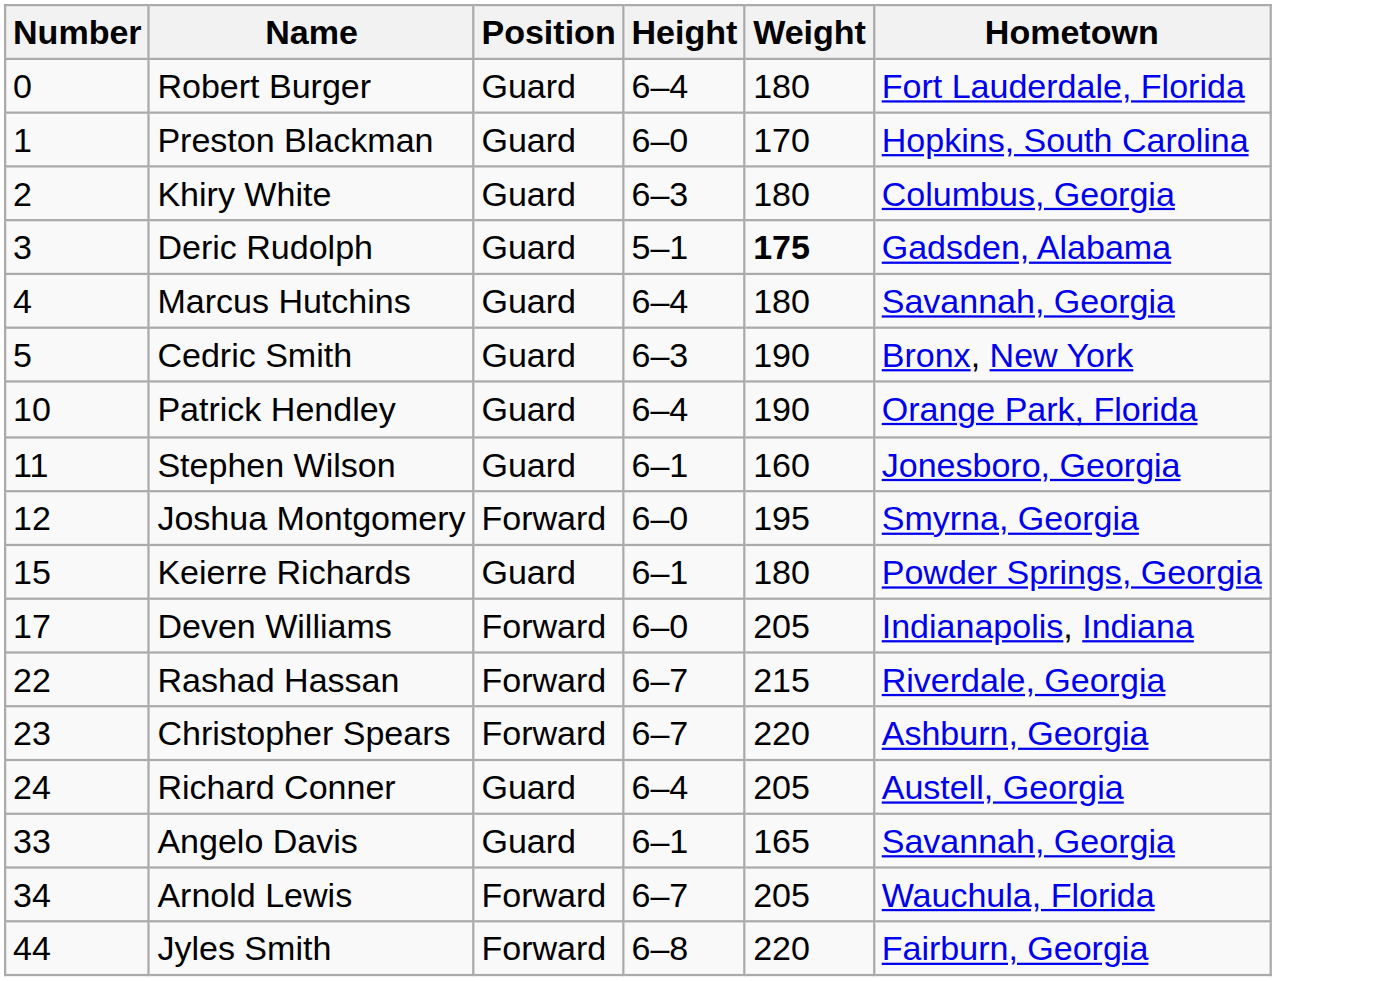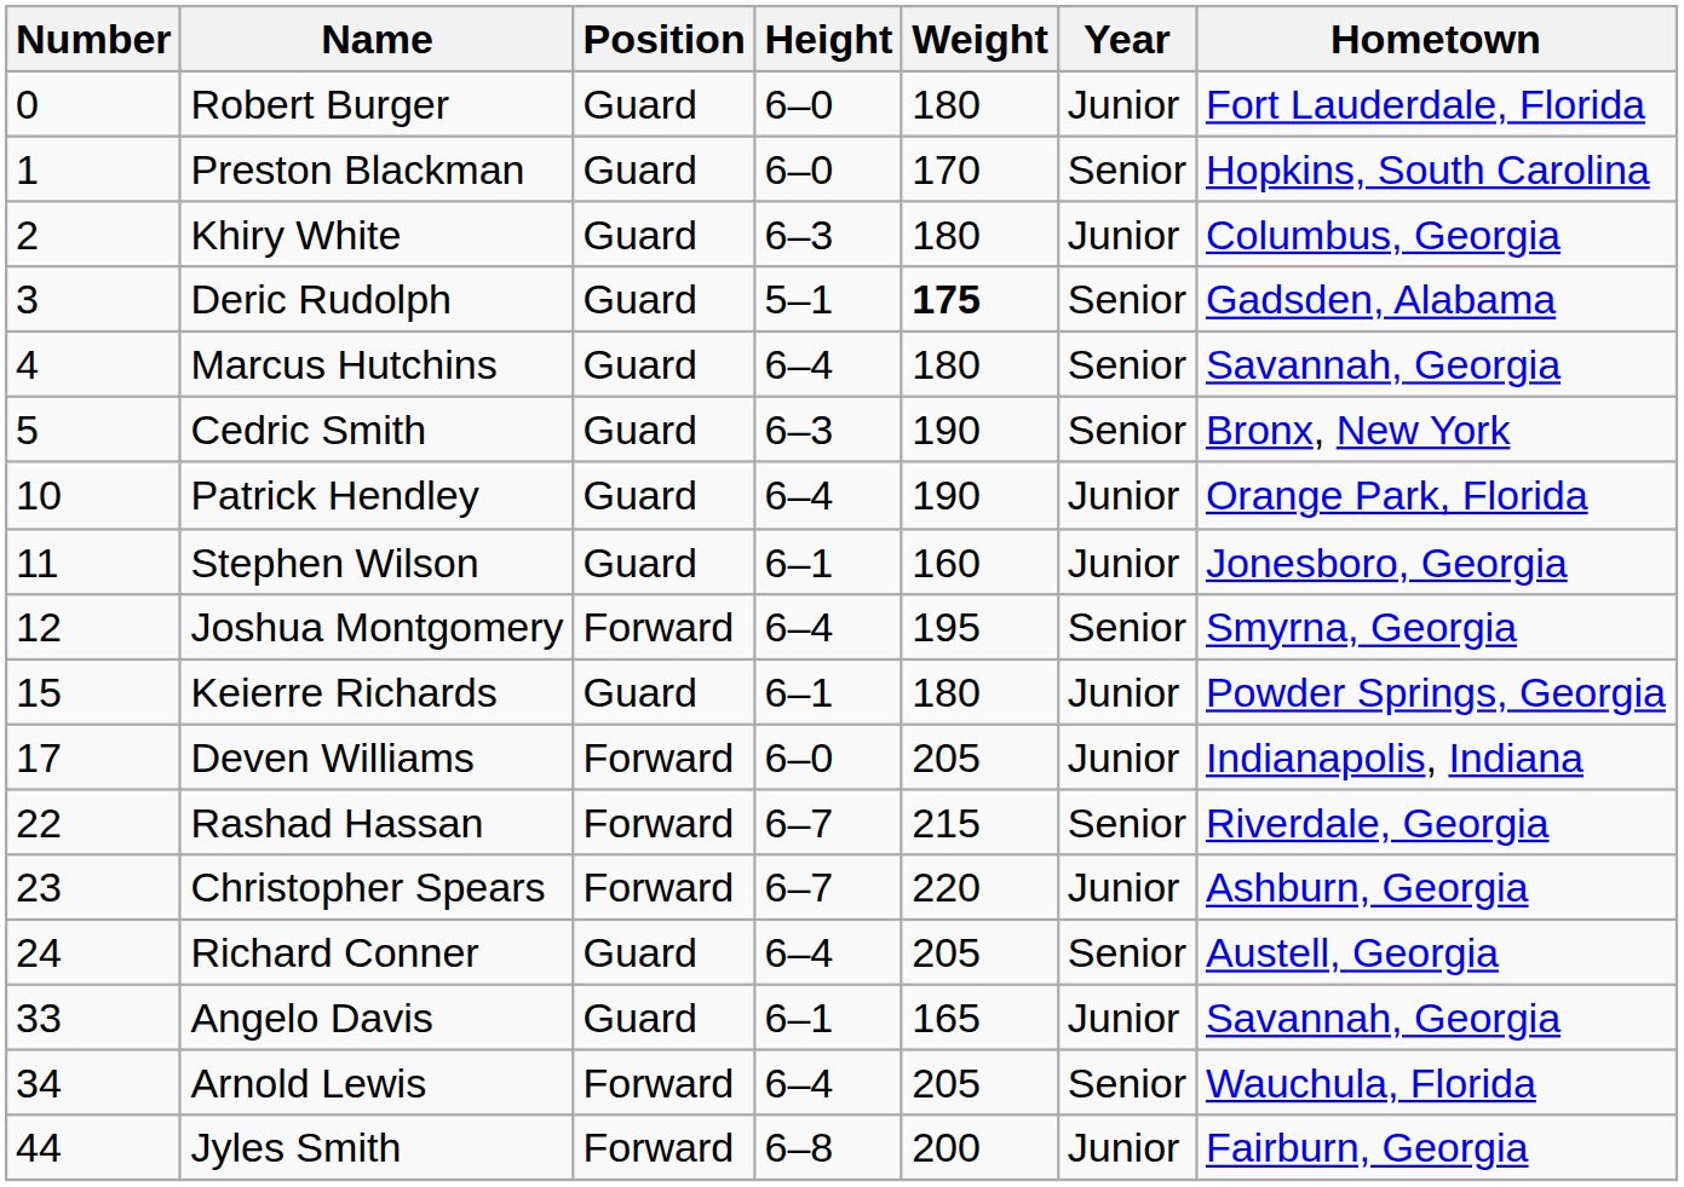 <table class="wikitable" style="font-size: 95%;">
 <tr>
 <th>Number</th>
 <th>Name</th>
 <th>Position</th>
 <th>Height</th>
 <th>Weight</th>
+<th>Year</th>
 <th>Hometown</th>
 </tr>
 <tr>
 <td>0</td>
 <td>Robert Burger</td>
 <td>Guard</td>
-<td>6–4</td>
+<td>6–0</td>
 <td>180</td>
+<td>Junior</td>
 <td><a href='#'>Fort Lauderdale, Florida</a></td>
 </tr>
 <tr>
 <td>1</td>
 <td>Preston Blackman</td>
 <td>Guard</td>
 <td>6–0</td>
 <td>170</td>
+<td>Senior</td>
 <td><a href='#'>Hopkins, South Carolina</a></td>
 </tr>
 <tr>
 <td>2</td>
 <td>Khiry White</td>
 <td>Guard</td>
 <td>6–3</td>
 <td>180</td>
+<td>Junior</td>
 <td><a href='#'>Columbus, Georgia</a></td>
 </tr>
 <tr>
 <td>3</td>
 <td>Deric Rudolph</td>
 <td>Guard</td>
 <td>5–1</td>
 <td><strong>175</strong></td>
+<td>Senior</td>
 <td><a href='#'>Gadsden, Alabama</a></td>
 </tr>
 <tr>
 <td>4</td>
 <td>Marcus Hutchins</td>
 <td>Guard</td>
 <td>6–4</td>
 <td>180</td>
+<td>Senior</td>
 <td><a href='#'>Savannah, Georgia</a></td>
 </tr>
 <tr>
 <td>5</td>
 <td>Cedric Smith</td>
 <td>Guard</td>
 <td>6–3</td>
 <td>190</td>
+<td>Senior</td>
 <td><a href='#'>Bronx</a>, <a href='#'>New York</a></td>
 </tr>
 <tr>
 <td>10</td>
 <td>Patrick Hendley</td>
 <td>Guard</td>
 <td>6–4</td>
 <td>190</td>
+<td>Junior</td>
 <td><a href='#'>Orange Park, Florida</a></td>
 </tr>
 <tr>
 <td>11</td>
 <td>Stephen Wilson</td>
 <td>Guard</td>
 <td>6–1</td>
 <td>160</td>
+<td>Junior</td>
 <td><a href='#'>Jonesboro, Georgia</a></td>
 </tr>
 <tr>
 <td>12</td>
 <td>Joshua Montgomery</td>
 <td>Forward</td>
-<td>6–0</td>
+<td>6–4</td>
 <td>195</td>
+<td>Senior</td>
 <td><a href='#'>Smyrna, Georgia</a></td>
 </tr>
 <tr>
 <td>15</td>
 <td>Keierre Richards</td>
 <td>Guard</td>
 <td>6–1</td>
 <td>180</td>
+<td>Junior</td>
 <td><a href='#'>Powder Springs, Georgia</a></td>
 </tr>
 <tr>
 <td>17</td>
 <td>Deven Williams</td>
 <td>Forward</td>
 <td>6–0</td>
 <td>205</td>
+<td>Junior</td>
 <td><a href='#'>Indianapolis</a>, <a href='#'>Indiana</a></td>
 </tr>
 <tr>
 <td>22</td>
 <td>Rashad Hassan</td>
 <td>Forward</td>
 <td>6–7</td>
 <td>215</td>
+<td>Senior</td>
 <td><a href='#'>Riverdale, Georgia</a></td>
 </tr>
 <tr>
 <td>23</td>
 <td>Christopher Spears</td>
 <td>Forward</td>
 <td>6–7</td>
 <td>220</td>
+<td>Junior</td>
 <td><a href='#'>Ashburn, Georgia</a></td>
 </tr>
 <tr>
 <td>24</td>
 <td>Richard Conner</td>
 <td>Guard</td>
 <td>6–4</td>
 <td>205</td>
+<td>Senior</td>
 <td><a href='#'>Austell, Georgia</a></td>
 </tr>
 <tr>
 <td>33</td>
 <td>Angelo Davis</td>
 <td>Guard</td>
 <td>6–1</td>
 <td>165</td>
+<td>Junior</td>
 <td><a href='#'>Savannah, Georgia</a></td>
 </tr>
 <tr>
 <td>34</td>
 <td>Arnold Lewis</td>
 <td>Forward</td>
-<td>6–7</td>
+<td>6–4</td>
 <td>205</td>
+<td>Senior</td>
 <td><a href='#'>Wauchula, Florida</a></td>
 </tr>
 <tr>
 <td>44</td>
 <td>Jyles Smith</td>
 <td>Forward</td>
 <td>6–8</td>
-<td>220</td>
+<td>200</td>
+<td>Junior</td>
 <td><a href='#'>Fairburn, Georgia</a></td>
 </tr>
 </table>
